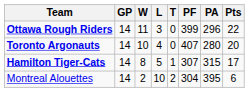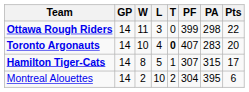 <table class="wikitable" style="float:left; margin-right:1em">
 <tr>
 <th>Team</th>
 <th>GP</th>
 <th>W</th>
 <th>L</th>
 <th>T</th>
 <th>PF</th>
 <th>PA</th>
 <th>Pts</th>
 </tr>
 <tr align="center">
 <td align="left"><strong><a href='#'>Ottawa Rough Riders</a></strong></td>
 <td>14</td>
 <td>11</td>
 <td>3</td>
 <td>0</td>
 <td>399</td>
-<td>296</td>
+<td>298</td>
 <td>22</td>
 </tr>
 <tr align="center">
 <td align="left"><strong><a href='#'>Toronto Argonauts</a></strong></td>
 <td>14</td>
 <td>10</td>
 <td>4</td>
-<td>0</td>
+<td><strong>0</strong></td>
 <td>407</td>
-<td>280</td>
+<td>283</td>
 <td>20</td>
 </tr>
 <tr align="center">
 <td align="left"><strong><a href='#'>Hamilton Tiger-Cats</a></strong></td>
 <td>14</td>
 <td>8</td>
 <td>5</td>
 <td>1</td>
 <td>307</td>
 <td>315</td>
 <td>17</td>
 </tr>
 <tr align="center">
 <td align="left"><a href='#'>Montreal Alouettes</a></td>
 <td>14</td>
 <td>2</td>
 <td>10</td>
 <td>2</td>
 <td>304</td>
 <td>395</td>
 <td>6</td>
 </tr>
 </table>
